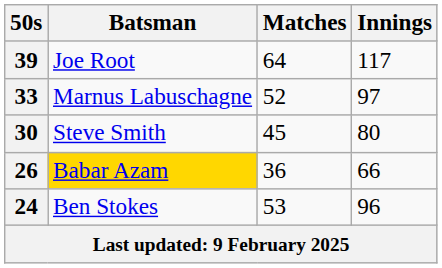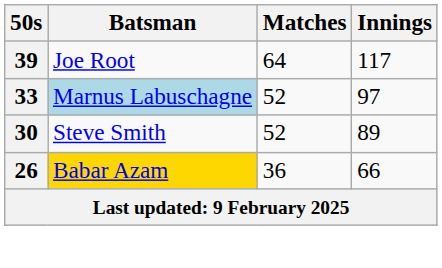 <table class="wikitable sortable">
 <tr>
 <th>50s</th>
 <th>Batsman</th>
 <th>Matches</th>
 <th>Innings</th>
 </tr>
 <tr>
 <th>39</th>
 <td> <a href='#'>Joe Root</a></td>
 <td>64</td>
 <td>117</td>
 </tr>
 <tr>
 <th>33</th>
-<td> <a href='#'>Marnus Labuschagne</a></td>
+<td style="background: lightblue;"> <a href='#'>Marnus Labuschagne</a></td>
 <td>52</td>
 <td>97</td>
 </tr>
 <tr>
 <th>30</th>
 <td> <a href='#'>Steve Smith</a></td>
-<td>45</td>
-<td>80</td>
+<td>52</td>
+<td>89</td>
 </tr>
 <tr>
 <th>26</th>
 <td style="background: gold;"> <a href='#'>Babar Azam</a></td>
 <td>36</td>
 <td>66</td>
 </tr>
 <tr>
-<th>24</th>
-<td> <a href='#'>Ben Stokes</a></td>
-<td>53</td>
-<td>96</td>
-</tr>
-<tr>
 <th colspan="4"><small>Last updated: 9 February 2025</small></th>
 </tr>
 </table>
